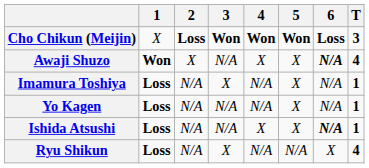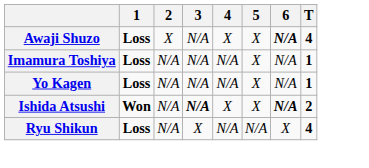 <table class="wikitable" style="text-align:center;">
 <tr>
 <th></th>
 <th>1</th>
 <th>2</th>
 <th>3</th>
 <th>4</th>
 <th>5</th>
 <th>6</th>
 <th>T</th>
 </tr>
 <tr>
-<th><a href='#'>Cho Chikun</a> (<a href='#'>Meijin</a>)</th>
-<td><em>X</em></td>
+<th><a href='#'>Awaji Shuzo</a></th>
 <td><strong>Loss</strong></td>
-<td><strong>Won</strong></td>
-<td><strong>Won</strong></td>
-<td><strong>Won</strong></td>
-<td><strong>Loss</strong></td>
-<td><strong>3</strong></td>
-</tr>
-<tr>
-<th><a href='#'>Awaji Shuzo</a></th>
-<td><strong>Won</strong></td>
 <td><em>X</em></td>
 <td><em>N/A</em></td>
 <td><em>X</em></td>
 <td><em>X</em></td>
 <td><strong><em>N/A</em></strong></td>
 <td><strong>4</strong></td>
 </tr>
 <tr>
 <th><a href='#'>Imamura Toshiya</a></th>
 <td><strong>Loss</strong></td>
 <td><em>N/A</em></td>
-<td><em>X</em></td>
+<td><em>N/A</em></td>
 <td><em>N/A</em></td>
 <td><em>X</em></td>
 <td><em>N/A</em></td>
 <td><strong>1</strong></td>
 </tr>
 <tr>
 <th><a href='#'>Yo Kagen</a></th>
 <td><strong>Loss</strong></td>
 <td><em>N/A</em></td>
 <td><em>N/A</em></td>
 <td><em>N/A</em></td>
 <td><em>X</em></td>
 <td><em>N/A</em></td>
 <td><strong>1</strong></td>
 </tr>
 <tr>
 <th><a href='#'>Ishida Atsushi</a></th>
-<td><strong>Loss</strong></td>
+<td><strong>Won</strong></td>
 <td><em>N/A</em></td>
-<td><em>N/A</em></td>
+<td><strong><em>N/A</em></strong></td>
 <td><em>X</em></td>
 <td><em>X</em></td>
 <td><strong><em>N/A</em></strong></td>
-<td><strong>1</strong></td>
+<td><strong>2</strong></td>
 </tr>
 <tr>
 <th><a href='#'>Ryu Shikun</a></th>
 <td><strong>Loss</strong></td>
 <td><em>N/A</em></td>
 <td><em>X</em></td>
 <td><em>N/A</em></td>
 <td><em>N/A</em></td>
 <td><em>X</em></td>
 <td><strong>4</strong></td>
 </tr>
 </table>
